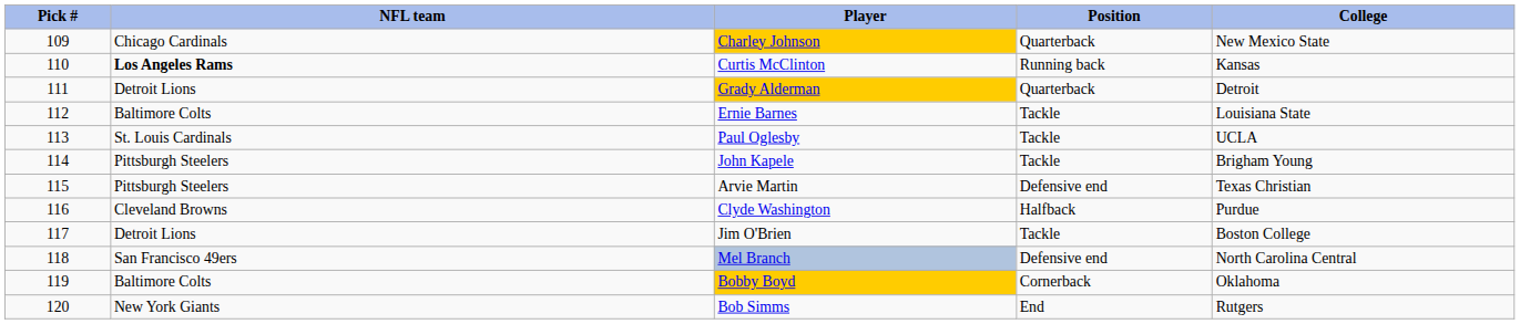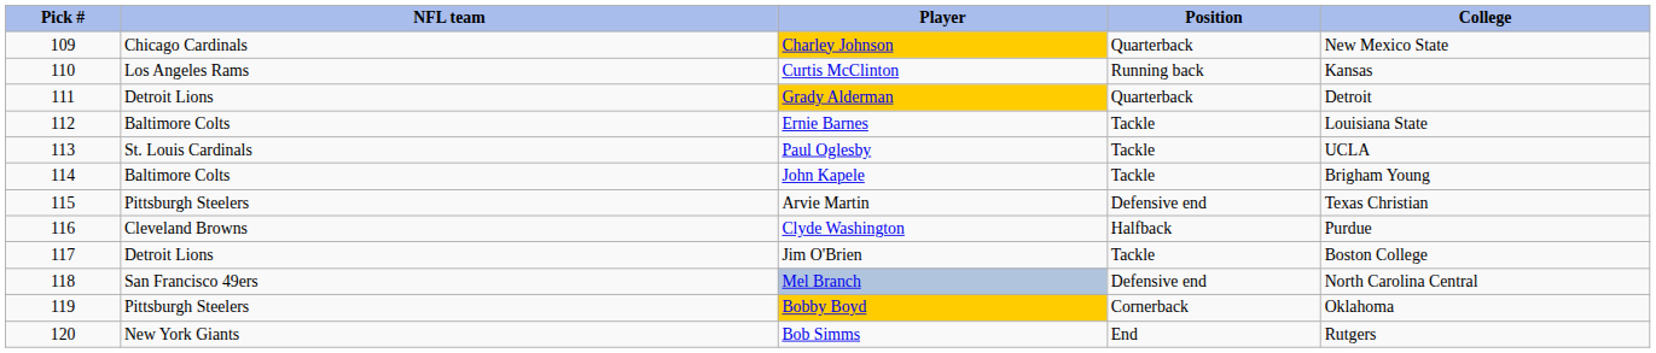 <table class="wikitable sortable sortable" style="width: 100%">
 <tr>
 <th style="background:#A8BDEC;" width=7%>Pick #</th>
 <th width=40% style="background:#A8BDEC;">NFL team</th>
 <th width=20% style="background:#A8BDEC;">Player</th>
 <th width=13% style="background:#A8BDEC;">Position</th>
 <th style="background:#A8BDEC;">College</th>
 </tr>
 <tr>
 <td align=center>109</td>
 <td>Chicago Cardinals</td>
 <td bgcolor="#FFCC00"><a href='#'>Charley Johnson</a></td>
 <td>Quarterback</td>
 <td>New Mexico State</td>
 </tr>
 <tr>
 <td align=center>110</td>
-<td><strong>Los Angeles Rams</strong></td>
+<td>Los Angeles Rams</td>
 <td><a href='#'>Curtis McClinton</a></td>
 <td>Running back</td>
 <td>Kansas</td>
 </tr>
 <tr>
 <td align=center>111</td>
 <td>Detroit Lions</td>
 <td bgcolor="#FFCC00"><a href='#'>Grady Alderman</a></td>
 <td>Quarterback</td>
 <td>Detroit</td>
 </tr>
 <tr>
 <td align=center>112</td>
 <td>Baltimore Colts</td>
 <td><a href='#'>Ernie Barnes</a></td>
 <td>Tackle</td>
 <td>Louisiana State</td>
 </tr>
 <tr>
 <td align=center>113</td>
 <td>St. Louis Cardinals</td>
 <td><a href='#'>Paul Oglesby</a></td>
 <td>Tackle</td>
 <td>UCLA</td>
 </tr>
 <tr>
 <td align=center>114</td>
-<td>Pittsburgh Steelers</td>
+<td>Baltimore Colts</td>
 <td><a href='#'>John Kapele</a></td>
 <td>Tackle</td>
 <td>Brigham Young</td>
 </tr>
 <tr>
 <td align=center>115</td>
 <td>Pittsburgh Steelers</td>
 <td>Arvie Martin</td>
 <td>Defensive end</td>
 <td>Texas Christian</td>
 </tr>
 <tr>
 <td align=center>116</td>
 <td>Cleveland Browns</td>
 <td><a href='#'>Clyde Washington</a></td>
 <td>Halfback</td>
 <td>Purdue</td>
 </tr>
 <tr>
 <td align=center>117</td>
 <td>Detroit Lions</td>
 <td>Jim O'Brien</td>
 <td>Tackle</td>
 <td>Boston College</td>
 </tr>
 <tr>
 <td align=center>118</td>
 <td>San Francisco 49ers</td>
 <td bgcolor=lightsteelblue><a href='#'>Mel Branch</a></td>
 <td>Defensive end</td>
 <td>North Carolina Central</td>
 </tr>
 <tr>
 <td align=center>119</td>
-<td>Baltimore Colts</td>
+<td>Pittsburgh Steelers</td>
 <td bgcolor="#FFCC00"><a href='#'>Bobby Boyd</a></td>
 <td>Cornerback</td>
 <td>Oklahoma</td>
 </tr>
 <tr>
 <td align=center>120</td>
 <td>New York Giants</td>
 <td><a href='#'>Bob Simms</a></td>
 <td>End</td>
 <td>Rutgers</td>
 </tr>
 </table>
